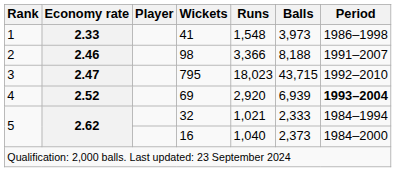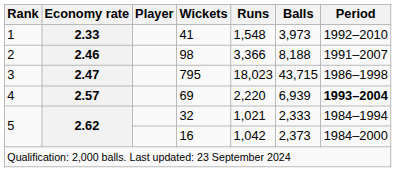 <table class="wikitable plainrowheaders sortable">
 <tr>
 <th scope=col>Rank</th>
 <th scope=col>Economy rate</th>
 <th scope=col>Player</th>
 <th scope=col>Wickets</th>
 <th scope=col>Runs</th>
 <th scope=col>Balls</th>
 <th scope=col>Period</th>
 </tr>
 <tr>
 <td>1</td>
 <th>2.33</th>
 <td></td>
 <td>41</td>
 <td>1,548</td>
 <td>3,973</td>
-<td>1986–1998</td>
+<td>1992–2010</td>
 </tr>
 <tr>
 <td>2</td>
 <th>2.46</th>
 <td></td>
 <td>98</td>
 <td>3,366</td>
 <td>8,188</td>
 <td>1991–2007</td>
 </tr>
 <tr>
 <td>3</td>
 <th>2.47</th>
 <td></td>
 <td>795</td>
 <td>18,023</td>
 <td>43,715</td>
-<td>1992–2010</td>
+<td>1986–1998</td>
 </tr>
 <tr>
 <td>4</td>
-<th>2.52</th>
+<th>2.57</th>
 <td></td>
 <td>69</td>
-<td>2,920</td>
+<td>2,220</td>
 <td>6,939</td>
 <td><strong>1993–2004</strong></td>
 </tr>
 <tr>
 <td rowspan=2>5</td>
 <th rowspan=2>2.62</th>
 <td></td>
 <td>32</td>
 <td>1,021</td>
 <td>2,333</td>
 <td>1984–1994</td>
 </tr>
 <tr>
 <td></td>
 <td>16</td>
-<td>1,040</td>
+<td>1,042</td>
 <td>2,373</td>
 <td>1984–2000</td>
 </tr>
 <tr class=sortbottom>
 <td colspan=7><small>Qualification: 2,000 balls. Last updated: 23 September 2024</small></td>
 </tr>
 </table>
